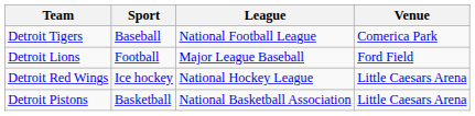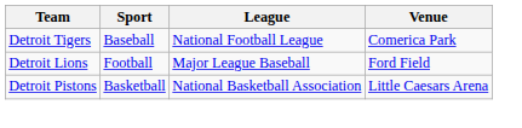 <table class="wikitable sortable">
 <tr>
 <th>Team</th>
 <th>Sport</th>
 <th>League</th>
 <th>Venue</th>
 </tr>
 <tr>
 <td><a href='#'>Detroit Tigers</a></td>
 <td><a href='#'>Baseball</a></td>
 <td><a href='#'>National Football League</a></td>
 <td><a href='#'>Comerica Park</a></td>
 </tr>
 <tr>
 <td><a href='#'>Detroit Lions</a></td>
 <td><a href='#'>Football</a></td>
 <td><a href='#'>Major League Baseball</a></td>
 <td><a href='#'>Ford Field</a></td>
 </tr>
 <tr>
-<td><a href='#'>Detroit Red Wings</a></td>
-<td><a href='#'>Ice hockey</a></td>
-<td><a href='#'>National Hockey League</a></td>
-<td><a href='#'>Little Caesars Arena</a></td>
-</tr>
-<tr>
 <td><a href='#'>Detroit Pistons</a></td>
 <td><a href='#'>Basketball</a></td>
 <td><a href='#'>National Basketball Association</a></td>
 <td><a href='#'>Little Caesars Arena</a></td>
 </tr>
 </table>
